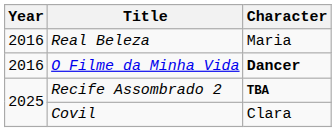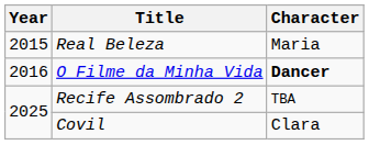 <table class="wikitable">
 <tr>
 <th>Year</th>
 <th>Title</th>
 <th>Character</th>
 </tr>
 <tr>
-<td>2016</td>
+<td>2015</td>
 <td><em>Real Beleza</em></td>
 <td>Maria</td>
 </tr>
 <tr>
 <td>2016</td>
 <td><em><a href='#'>O Filme da Minha Vida</a></em></td>
 <td><strong>Dancer</strong></td>
 </tr>
 <tr>
 <td rowspan="2">2025</td>
 <td><em>Recife Assombrado 2</em></td>
-<td><strong><small>TBA</small></strong></td>
+<td><small>TBA</small></td>
 </tr>
 <tr>
 <td><em>Covil</em></td>
 <td>Clara</td>
 </tr>
 </table>
